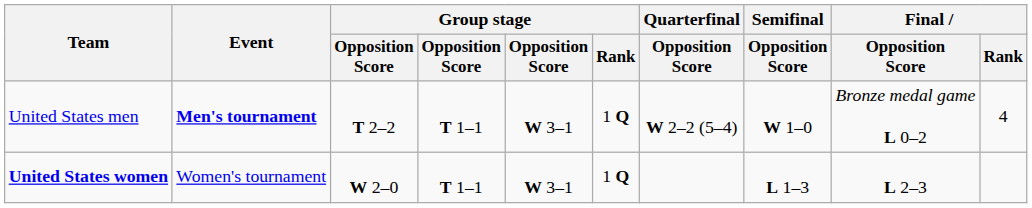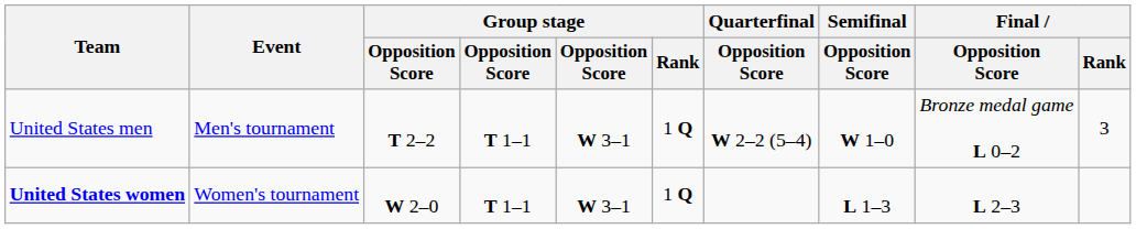 <table class=wikitable style=font-size:90%;text-align:center>
 <tr>
 <th rowspan=2>Team</th>
 <th rowspan=2>Event</th>
 <th colspan=4>Group stage</th>
 <th>Quarterfinal</th>
 <th>Semifinal</th>
 <th colspan=2>Final / </th>
 </tr>
 <tr style=font-size:95%>
 <th>Opposition<br>Score</th>
 <th>Opposition<br>Score</th>
 <th>Opposition<br>Score</th>
 <th>Rank</th>
 <th>Opposition<br>Score</th>
 <th>Opposition<br>Score</th>
 <th>Opposition<br>Score</th>
 <th>Rank</th>
 </tr>
 <tr>
 <td align=left><a href='#'>United States men</a></td>
-<td align=left><strong><a href='#'>Men's tournament</a></strong></td>
+<td align=left><a href='#'>Men's tournament</a></td>
 <td><br><strong>T</strong> 2–2</td>
 <td><br><strong>T</strong> 1–1</td>
 <td><br><strong>W</strong> 3–1</td>
 <td>1 <strong>Q</strong></td>
 <td><br><strong>W</strong> 2–2 (5–4)</td>
 <td><br><strong>W</strong> 1–0</td>
 <td><em>Bronze medal game</em><br><br><strong>L</strong> 0–2</td>
-<td>4</td>
+<td>3</td>
 </tr>
 <tr>
 <td align=left><strong><a href='#'>United States women</a></strong></td>
 <td align=left><a href='#'>Women's tournament</a></td>
 <td><br><strong>W</strong> 2–0</td>
 <td><br><strong>T</strong> 1–1</td>
 <td><br><strong>W</strong> 3–1</td>
 <td>1 <strong>Q</strong></td>
 <td></td>
 <td><br><strong>L</strong> 1–3</td>
 <td><br><strong>L</strong> 2–3</td>
 <td></td>
 </tr>
 </table>
